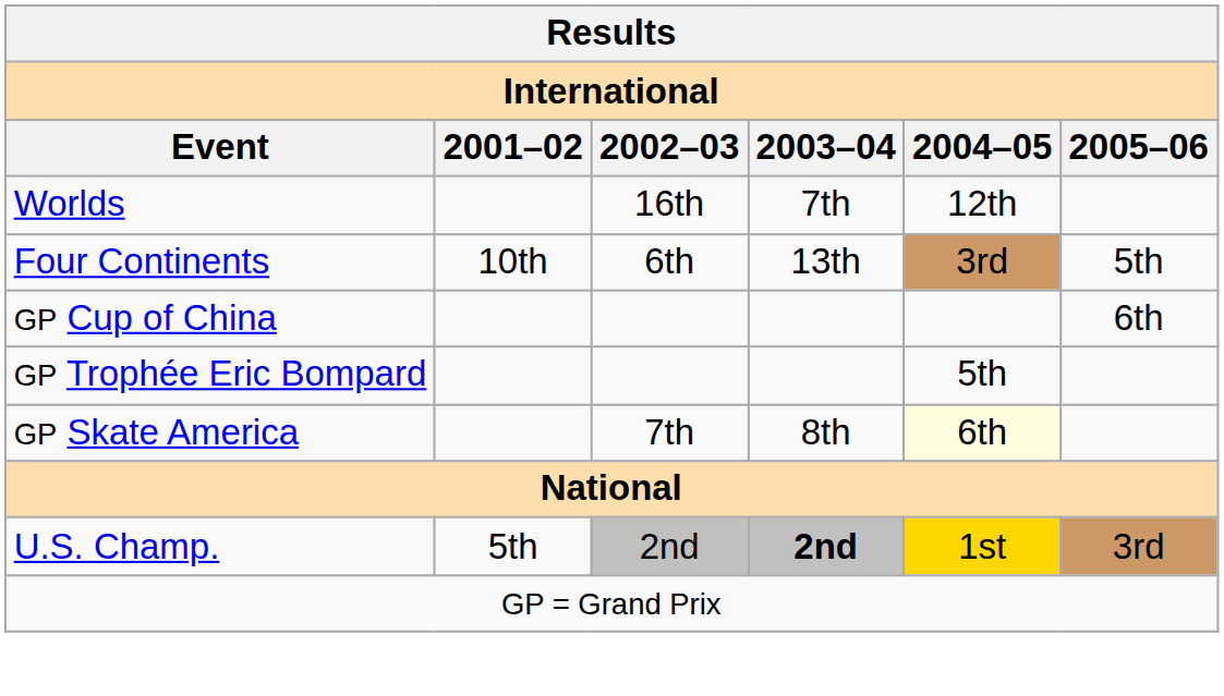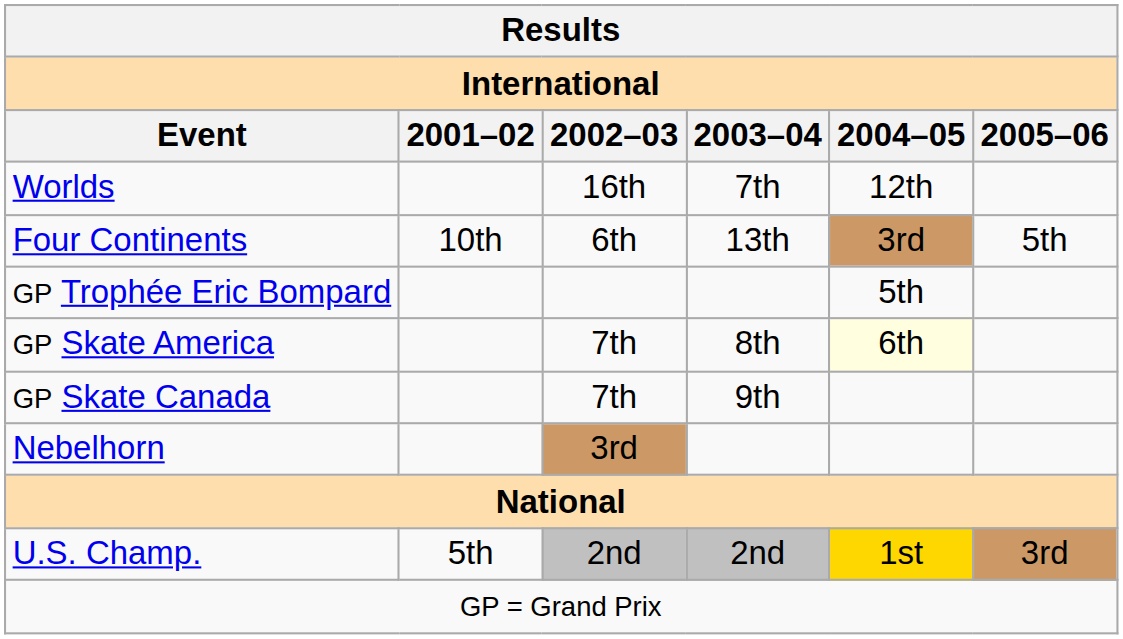 <table class="wikitable" style="text-align:center">
 <tr>
 <th colspan=6 align=center><strong>Results</strong></th>
 </tr>
 <tr>
 <th style="background-color: #ffdead; " colspan=6 align=center><strong>International</strong></th>
 </tr>
 <tr>
 <th>Event</th>
 <th>2001–02</th>
 <th>2002–03</th>
 <th>2003–04</th>
 <th>2004–05</th>
 <th>2005–06</th>
 </tr>
 <tr>
 <td align=left><a href='#'>Worlds</a></td>
 <td></td>
 <td>16th</td>
 <td>7th</td>
 <td>12th</td>
 <td></td>
 </tr>
 <tr>
 <td align=left><a href='#'>Four Continents</a></td>
 <td>10th</td>
 <td>6th</td>
 <td>13th</td>
 <td bgcolor=cc9966>3rd</td>
 <td>5th</td>
 </tr>
 <tr>
-<td align=left><small>GP</small> <a href='#'>Cup of China</a></td>
-<td></td>
-<td></td>
-<td></td>
-<td></td>
-<td>6th</td>
-</tr>
-<tr>
 <td align=left><small>GP</small> <a href='#'>Trophée Eric Bompard</a></td>
 <td></td>
 <td></td>
 <td></td>
 <td>5th</td>
 <td></td>
 </tr>
 <tr>
 <td align=left><small>GP</small> <a href='#'>Skate America</a></td>
 <td></td>
 <td>7th</td>
 <td>8th</td>
 <td style="background: lightyellow;">6th</td>
 <td></td>
 </tr>
 <tr>
+<td align=left><small>GP</small> <a href='#'>Skate Canada</a></td>
+<td></td>
+<td>7th</td>
+<td>9th</td>
+<td></td>
+<td></td>
+</tr>
+<tr>
+<td align=left><a href='#'>Nebelhorn</a></td>
+<td></td>
+<td bgcolor=cc9966>3rd</td>
+<td></td>
+<td></td>
+<td></td>
+</tr>
+<tr>
 <th style="background-color: #ffdead; " colspan=6 align=center><strong>National</strong></th>
 </tr>
 <tr>
 <td align=left><a href='#'>U.S. Champ.</a></td>
 <td>5th</td>
 <td bgcolor=silver>2nd</td>
-<td bgcolor=silver><strong>2nd</strong></td>
+<td bgcolor=silver>2nd</td>
 <td bgcolor=gold>1st</td>
 <td bgcolor=cc9966>3rd</td>
 </tr>
 <tr>
 <td colspan=6 align=center><small> GP = Grand Prix </small></td>
 </tr>
 </table>
